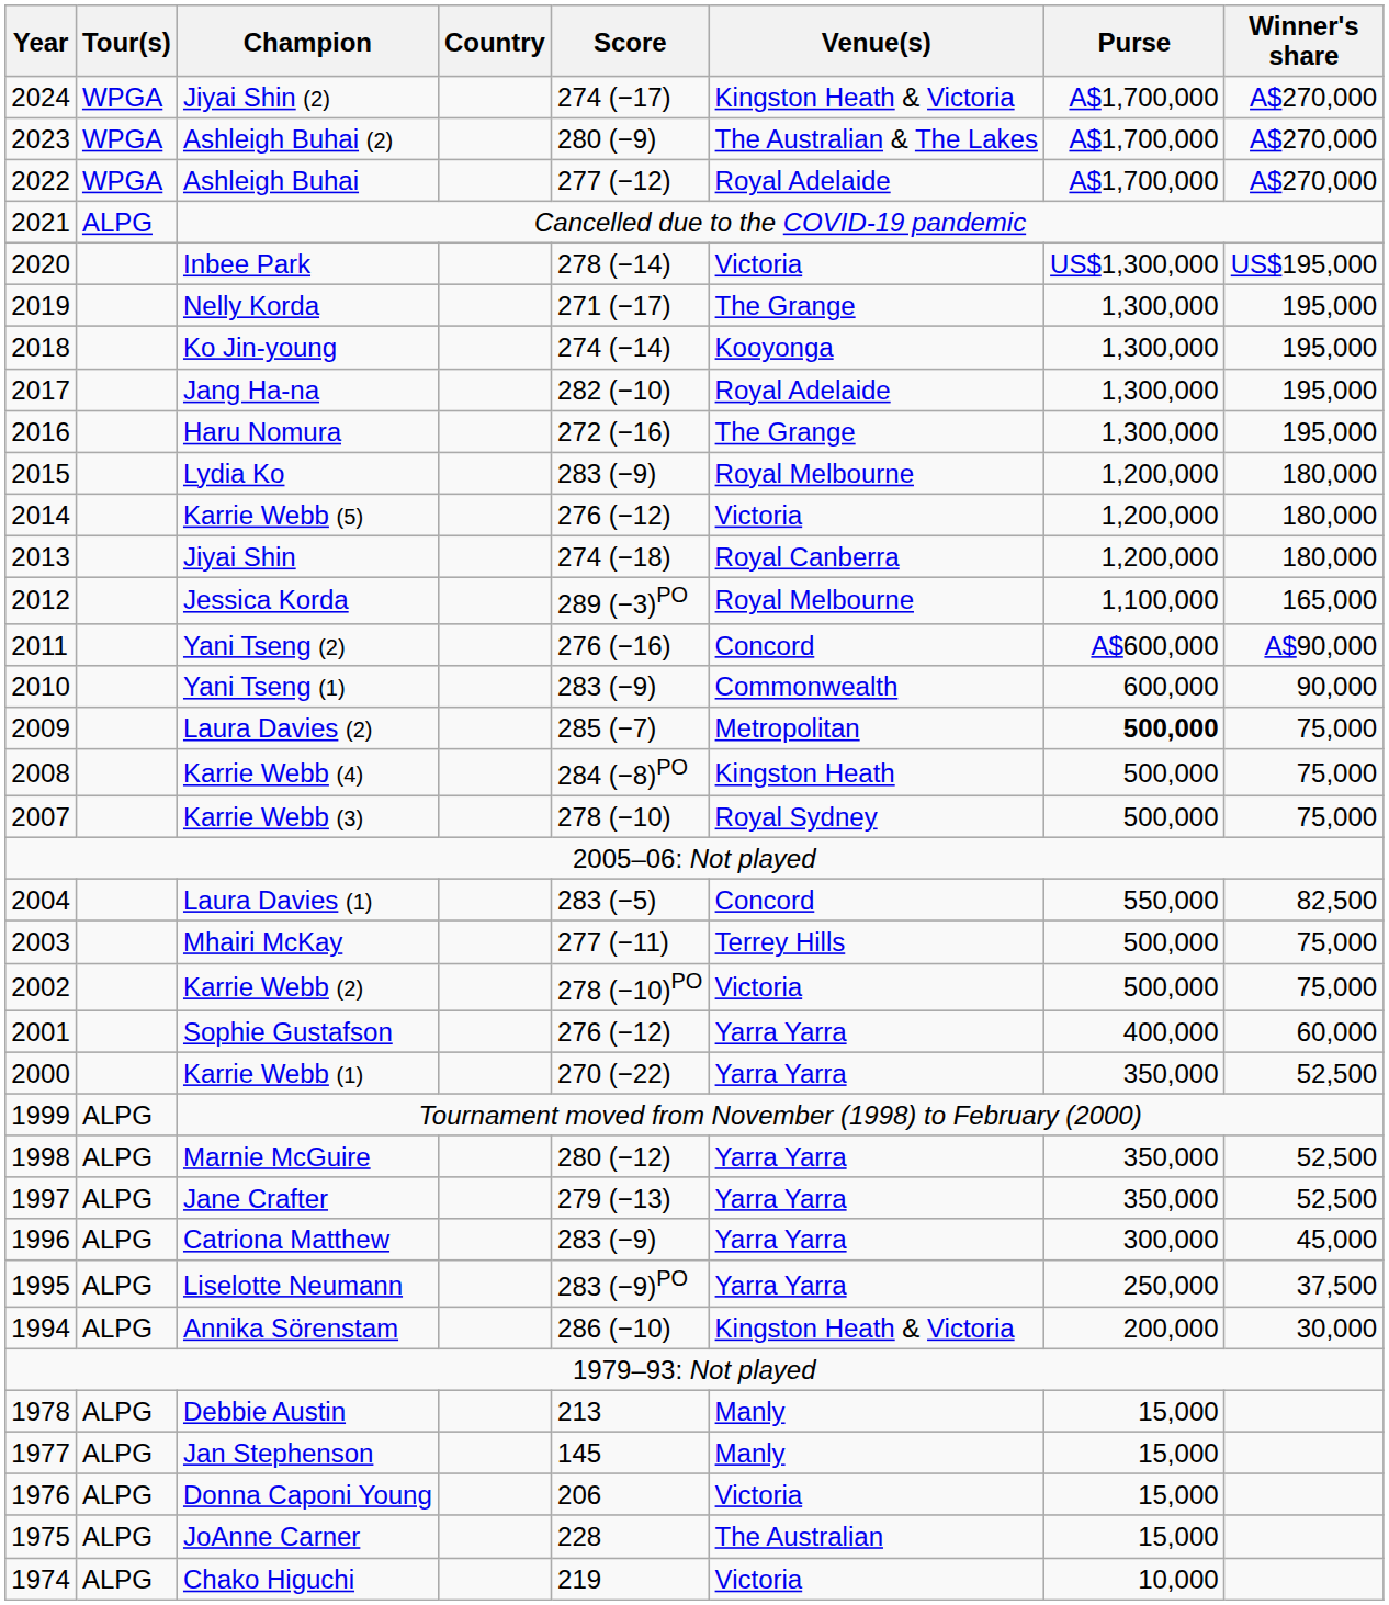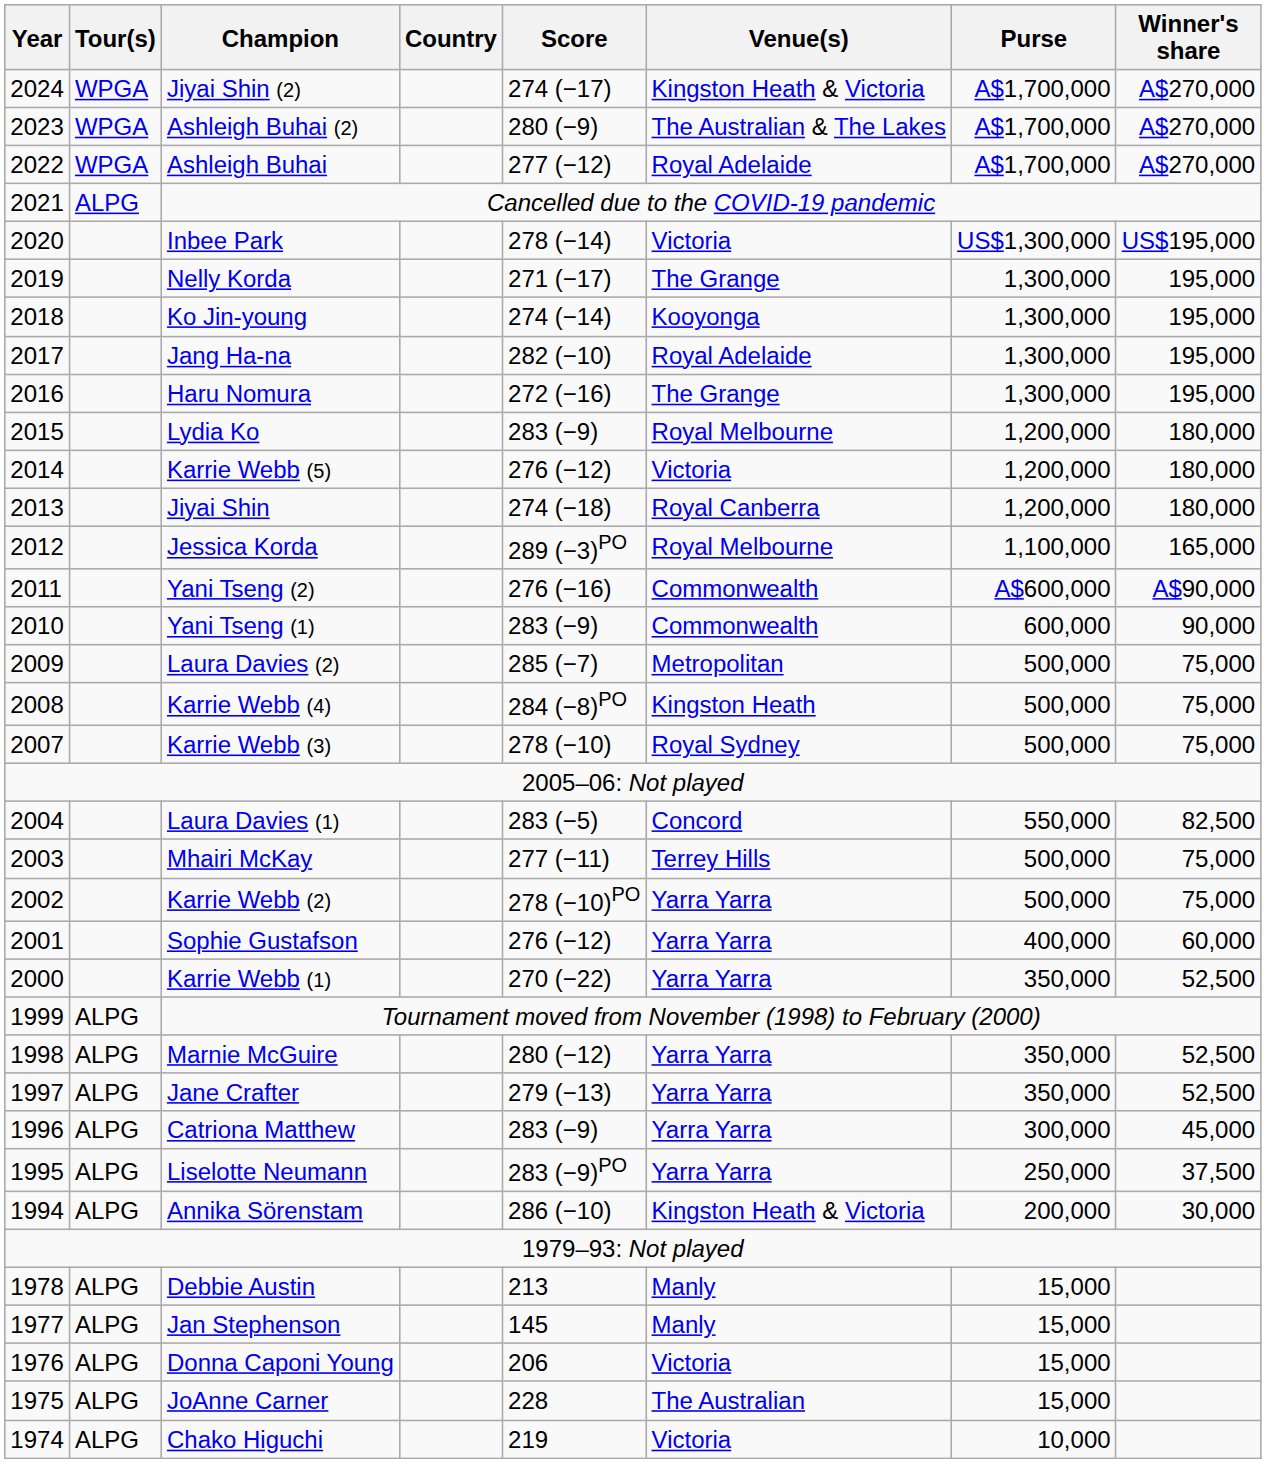 <table class="wikitable" style="font-size:95%">
 <tr>
 <th>Year</th>
 <th>Tour(s)</th>
 <th>Champion</th>
 <th>Country</th>
 <th>Score</th>
 <th>Venue(s)</th>
 <th>Purse</th>
 <th>Winner's<br>share</th>
 </tr>
 <tr>
 <td>2024</td>
 <td><a href='#'>WPGA</a></td>
 <td><a href='#'>Jiyai Shin</a> <small>(2)</small></td>
 <td></td>
 <td>274 (−17)</td>
 <td><a href='#'>Kingston Heath</a> & <a href='#'>Victoria</a></td>
 <td align=right><a href='#'>A$</a>1,700,000</td>
 <td align=right><a href='#'>A$</a>270,000</td>
 </tr>
 <tr>
 <td>2023</td>
 <td><a href='#'>WPGA</a></td>
 <td><a href='#'>Ashleigh Buhai</a> <small>(2)</small></td>
 <td></td>
 <td>280 (−9)</td>
 <td><a href='#'>The Australian</a> & <a href='#'>The Lakes</a></td>
 <td align=right><a href='#'>A$</a>1,700,000</td>
 <td align=right><a href='#'>A$</a>270,000</td>
 </tr>
 <tr>
 <td>2022</td>
 <td><a href='#'>WPGA</a></td>
 <td><a href='#'>Ashleigh Buhai</a></td>
 <td></td>
 <td>277 (−12)</td>
 <td><a href='#'>Royal Adelaide</a></td>
 <td align=right><a href='#'>A$</a>1,700,000</td>
 <td align=right><a href='#'>A$</a>270,000</td>
 </tr>
 <tr>
 <td>2021</td>
 <td><a href='#'>ALPG</a></td>
 <td colspan=7 align=center><em>Cancelled due to the <a href='#'>COVID-19 pandemic</a></em></td>
 </tr>
 <tr>
 <td>2020</td>
 <td></td>
 <td><a href='#'>Inbee Park</a></td>
 <td></td>
 <td>278 (−14)</td>
 <td><a href='#'>Victoria</a></td>
 <td align=right><a href='#'>US$</a>1,300,000</td>
 <td align=right><a href='#'>US$</a>195,000</td>
 </tr>
 <tr>
 <td>2019</td>
 <td></td>
 <td><a href='#'>Nelly Korda</a></td>
 <td></td>
 <td>271 (−17)</td>
 <td><a href='#'>The Grange</a></td>
 <td align=right>1,300,000</td>
 <td align=right>195,000</td>
 </tr>
 <tr>
 <td>2018</td>
 <td></td>
 <td><a href='#'>Ko Jin-young</a></td>
 <td></td>
 <td>274 (−14)</td>
 <td><a href='#'>Kooyonga</a></td>
 <td align=right>1,300,000</td>
 <td align=right>195,000</td>
 </tr>
 <tr>
 <td>2017</td>
 <td></td>
 <td><a href='#'>Jang Ha-na</a></td>
 <td></td>
 <td>282 (−10)</td>
 <td><a href='#'>Royal Adelaide</a></td>
 <td align=right>1,300,000</td>
 <td align=right>195,000</td>
 </tr>
 <tr>
 <td>2016</td>
 <td></td>
 <td><a href='#'>Haru Nomura</a></td>
 <td></td>
 <td>272 (−16)</td>
 <td><a href='#'>The Grange</a></td>
 <td align=right>1,300,000</td>
 <td align=right>195,000</td>
 </tr>
 <tr>
 <td>2015</td>
 <td></td>
 <td><a href='#'>Lydia Ko</a></td>
 <td></td>
 <td>283 (−9)</td>
 <td><a href='#'>Royal Melbourne</a></td>
 <td align=right>1,200,000</td>
 <td align=right>180,000</td>
 </tr>
 <tr>
 <td>2014</td>
 <td></td>
 <td><a href='#'>Karrie Webb</a> <small>(5)</small></td>
 <td></td>
 <td>276 (−12)</td>
 <td><a href='#'>Victoria</a></td>
 <td align=right>1,200,000</td>
 <td align=right>180,000</td>
 </tr>
 <tr>
 <td>2013</td>
 <td></td>
 <td><a href='#'>Jiyai Shin</a></td>
 <td></td>
 <td>274 (−18)</td>
 <td><a href='#'>Royal Canberra</a></td>
 <td align=right>1,200,000</td>
 <td align=right>180,000</td>
 </tr>
 <tr>
 <td>2012</td>
 <td></td>
 <td><a href='#'>Jessica Korda</a></td>
 <td></td>
 <td>289 (−3)<sup>PO</sup></td>
 <td><a href='#'>Royal Melbourne</a></td>
 <td align=right>1,100,000</td>
 <td align=right>165,000</td>
 </tr>
 <tr>
 <td>2011</td>
 <td></td>
 <td><a href='#'>Yani Tseng</a> <small>(2)</small></td>
 <td></td>
 <td>276 (−16)</td>
-<td><a href='#'>Concord</a></td>
+<td><a href='#'>Commonwealth</a></td>
 <td align=right><a href='#'>A$</a>600,000</td>
 <td align=right><a href='#'>A$</a>90,000</td>
 </tr>
 <tr>
 <td>2010</td>
 <td></td>
 <td><a href='#'>Yani Tseng</a> <small>(1)</small></td>
 <td></td>
 <td>283 (−9)</td>
 <td><a href='#'>Commonwealth</a></td>
 <td align=right>600,000</td>
 <td align=right>90,000</td>
 </tr>
 <tr>
 <td>2009</td>
 <td></td>
 <td><a href='#'>Laura Davies</a> <small>(2)</small></td>
 <td></td>
 <td>285 (−7)</td>
 <td><a href='#'>Metropolitan</a></td>
-<td align=right><strong>500,000</strong></td>
+<td align=right>500,000</td>
 <td align=right>75,000</td>
 </tr>
 <tr>
 <td>2008</td>
 <td></td>
 <td><a href='#'>Karrie Webb</a> <small>(4)</small></td>
 <td></td>
 <td>284 (−8)<sup>PO</sup></td>
 <td><a href='#'>Kingston Heath</a></td>
 <td align=right>500,000</td>
 <td align=right>75,000</td>
 </tr>
 <tr>
 <td>2007</td>
 <td></td>
 <td><a href='#'>Karrie Webb</a> <small>(3)</small></td>
 <td></td>
 <td>278 (−10)</td>
 <td><a href='#'>Royal Sydney</a></td>
 <td align=right>500,000</td>
 <td align=right>75,000</td>
 </tr>
 <tr>
 <td colspan="8" align="center">2005–06: <em>Not played</em></td>
 </tr>
 <tr>
 <td>2004</td>
 <td></td>
 <td><a href='#'>Laura Davies</a> <small>(1)</small></td>
 <td></td>
 <td>283 (−5)</td>
 <td><a href='#'>Concord</a></td>
 <td align=right>550,000</td>
 <td align=right>82,500</td>
 </tr>
 <tr>
 <td>2003</td>
 <td></td>
 <td><a href='#'>Mhairi McKay</a></td>
 <td></td>
 <td>277 (−11)</td>
 <td><a href='#'>Terrey Hills</a></td>
 <td align=right>500,000</td>
 <td align=right>75,000</td>
 </tr>
 <tr>
 <td>2002</td>
 <td></td>
 <td><a href='#'>Karrie Webb</a> <small>(2)</small></td>
 <td></td>
 <td>278 (−10)<sup>PO</sup></td>
-<td><a href='#'>Victoria</a></td>
+<td><a href='#'>Yarra Yarra</a></td>
 <td align=right>500,000</td>
 <td align=right>75,000</td>
 </tr>
 <tr>
 <td>2001</td>
 <td></td>
 <td><a href='#'>Sophie Gustafson</a></td>
 <td></td>
 <td>276 (−12)</td>
 <td><a href='#'>Yarra Yarra</a></td>
 <td align=right>400,000</td>
 <td align=right>60,000</td>
 </tr>
 <tr>
 <td>2000</td>
 <td></td>
 <td><a href='#'>Karrie Webb</a> <small>(1)</small></td>
 <td></td>
 <td>270 (−22)</td>
 <td><a href='#'>Yarra Yarra</a></td>
 <td align=right>350,000</td>
 <td align=right>52,500</td>
 </tr>
 <tr>
 <td>1999</td>
 <td>ALPG</td>
 <td colspan=7 align=center><em>Tournament moved from November (1998) to February (2000)</em></td>
 </tr>
 <tr>
 <td>1998</td>
 <td>ALPG</td>
 <td><a href='#'>Marnie McGuire</a></td>
 <td></td>
 <td>280 (−12)</td>
 <td><a href='#'>Yarra Yarra</a></td>
 <td align=right>350,000</td>
 <td align=right>52,500</td>
 </tr>
 <tr>
 <td>1997</td>
 <td>ALPG</td>
 <td><a href='#'>Jane Crafter</a></td>
 <td></td>
 <td>279 (−13)</td>
 <td><a href='#'>Yarra Yarra</a></td>
 <td align=right>350,000</td>
 <td align=right>52,500</td>
 </tr>
 <tr>
 <td>1996</td>
 <td>ALPG</td>
 <td><a href='#'>Catriona Matthew</a></td>
 <td></td>
 <td>283 (−9)</td>
 <td><a href='#'>Yarra Yarra</a></td>
 <td align=right>300,000</td>
 <td align=right>45,000</td>
 </tr>
 <tr>
 <td>1995</td>
 <td>ALPG</td>
 <td><a href='#'>Liselotte Neumann</a></td>
 <td></td>
 <td>283 (−9)<sup>PO</sup></td>
 <td><a href='#'>Yarra Yarra</a></td>
 <td align=right>250,000</td>
 <td align=right>37,500</td>
 </tr>
 <tr>
 <td>1994</td>
 <td>ALPG</td>
 <td><a href='#'>Annika Sörenstam</a></td>
 <td></td>
 <td>286 (−10)</td>
 <td><a href='#'>Kingston Heath</a> & <a href='#'>Victoria</a></td>
 <td align=right>200,000</td>
 <td align=right>30,000</td>
 </tr>
 <tr>
 <td colspan="8" align="center">1979–93: <em>Not played</em></td>
 </tr>
 <tr>
 <td>1978</td>
 <td>ALPG</td>
 <td><a href='#'>Debbie Austin</a></td>
 <td></td>
 <td>213</td>
 <td><a href='#'>Manly</a></td>
 <td align=right>15,000</td>
 <td></td>
 </tr>
 <tr>
 <td>1977</td>
 <td>ALPG</td>
 <td><a href='#'>Jan Stephenson</a></td>
 <td></td>
 <td>145</td>
 <td><a href='#'>Manly</a></td>
 <td align=right>15,000</td>
 <td></td>
 </tr>
 <tr>
 <td>1976</td>
 <td>ALPG</td>
 <td><a href='#'>Donna Caponi Young</a></td>
 <td></td>
 <td>206</td>
 <td><a href='#'>Victoria</a></td>
 <td align=right>15,000</td>
 <td></td>
 </tr>
 <tr>
 <td>1975</td>
 <td>ALPG</td>
 <td><a href='#'>JoAnne Carner</a></td>
 <td></td>
 <td>228</td>
 <td><a href='#'>The Australian</a></td>
 <td align=right>15,000</td>
 <td></td>
 </tr>
 <tr>
 <td>1974</td>
 <td>ALPG</td>
 <td><a href='#'>Chako Higuchi</a></td>
 <td></td>
 <td>219</td>
 <td><a href='#'>Victoria</a></td>
 <td align=right>10,000</td>
 <td><br></td>
 </tr>
 </table>
